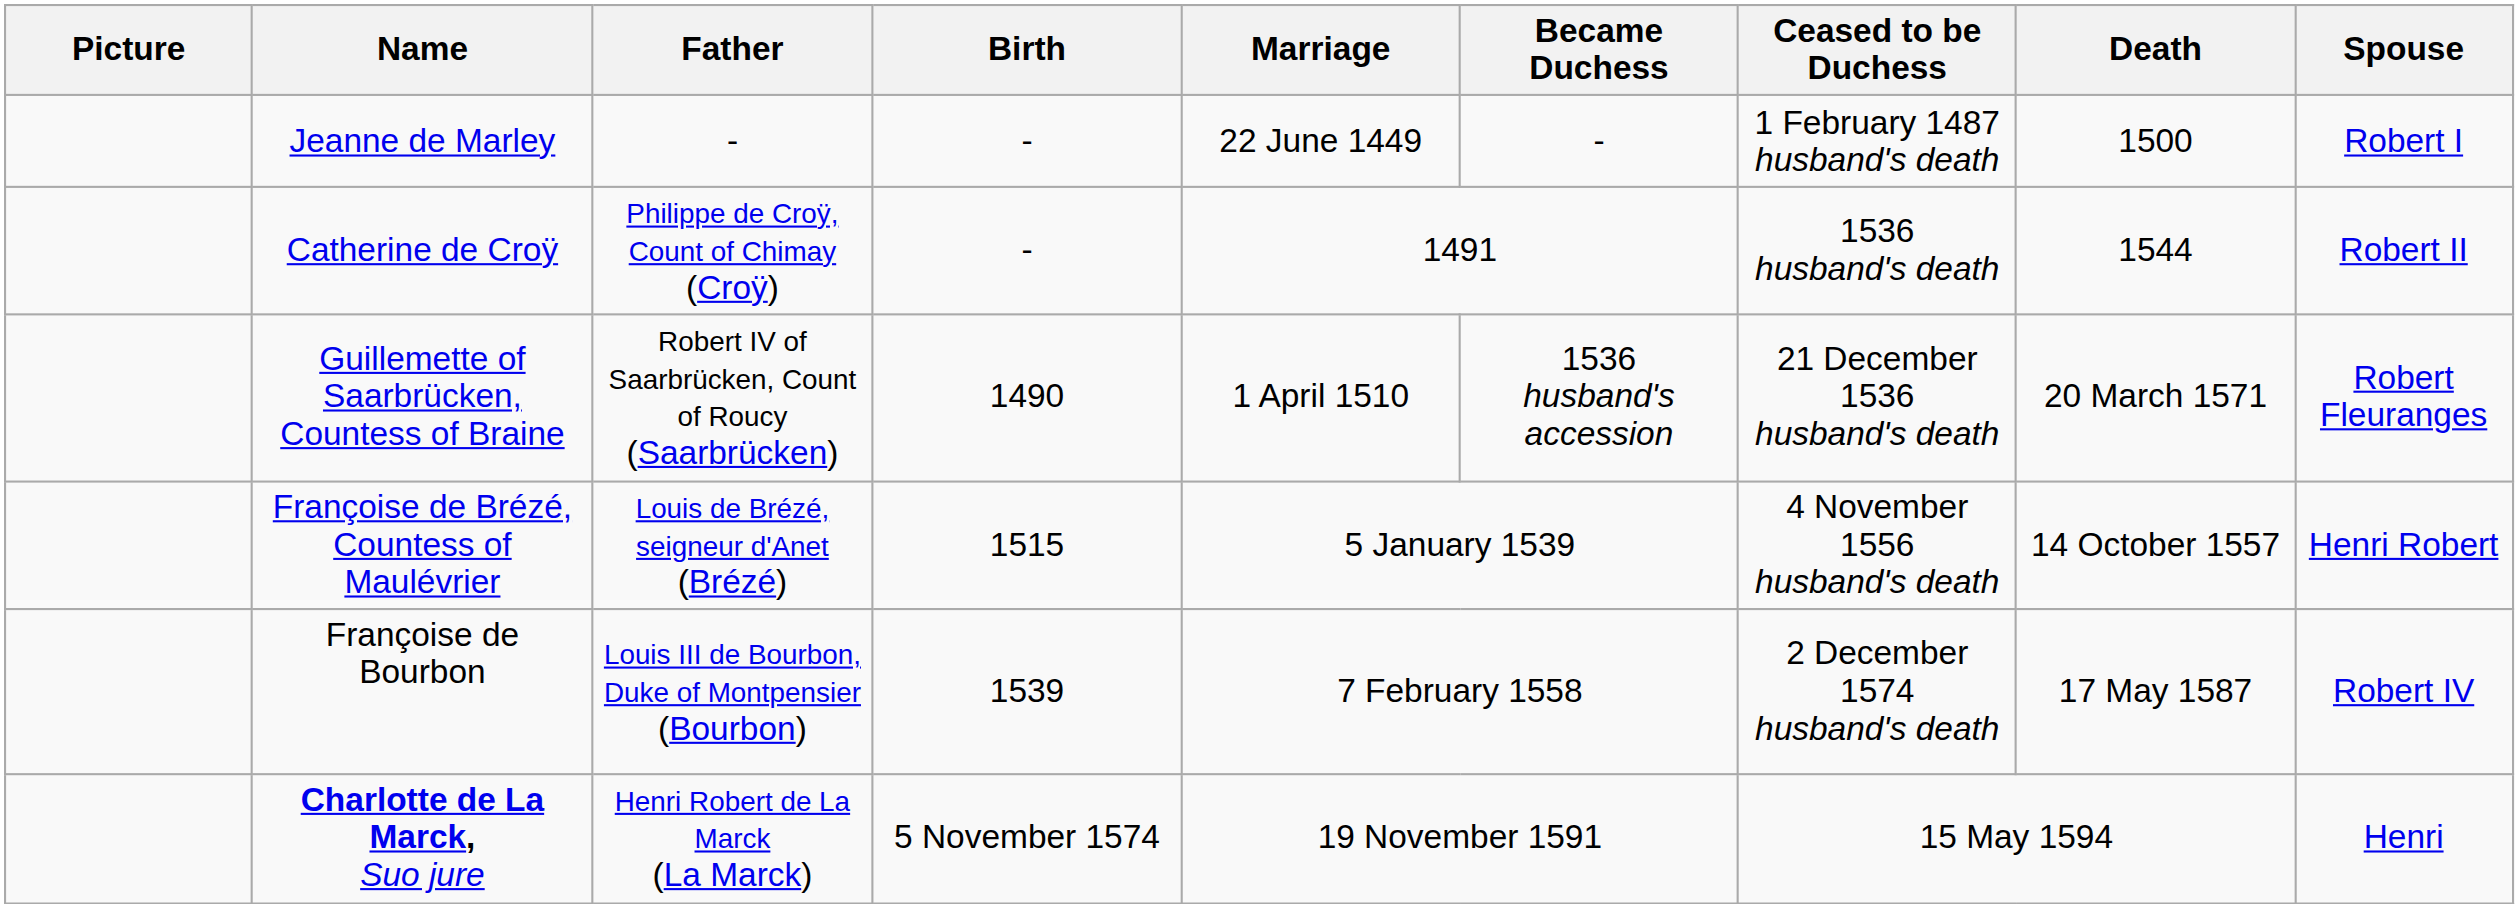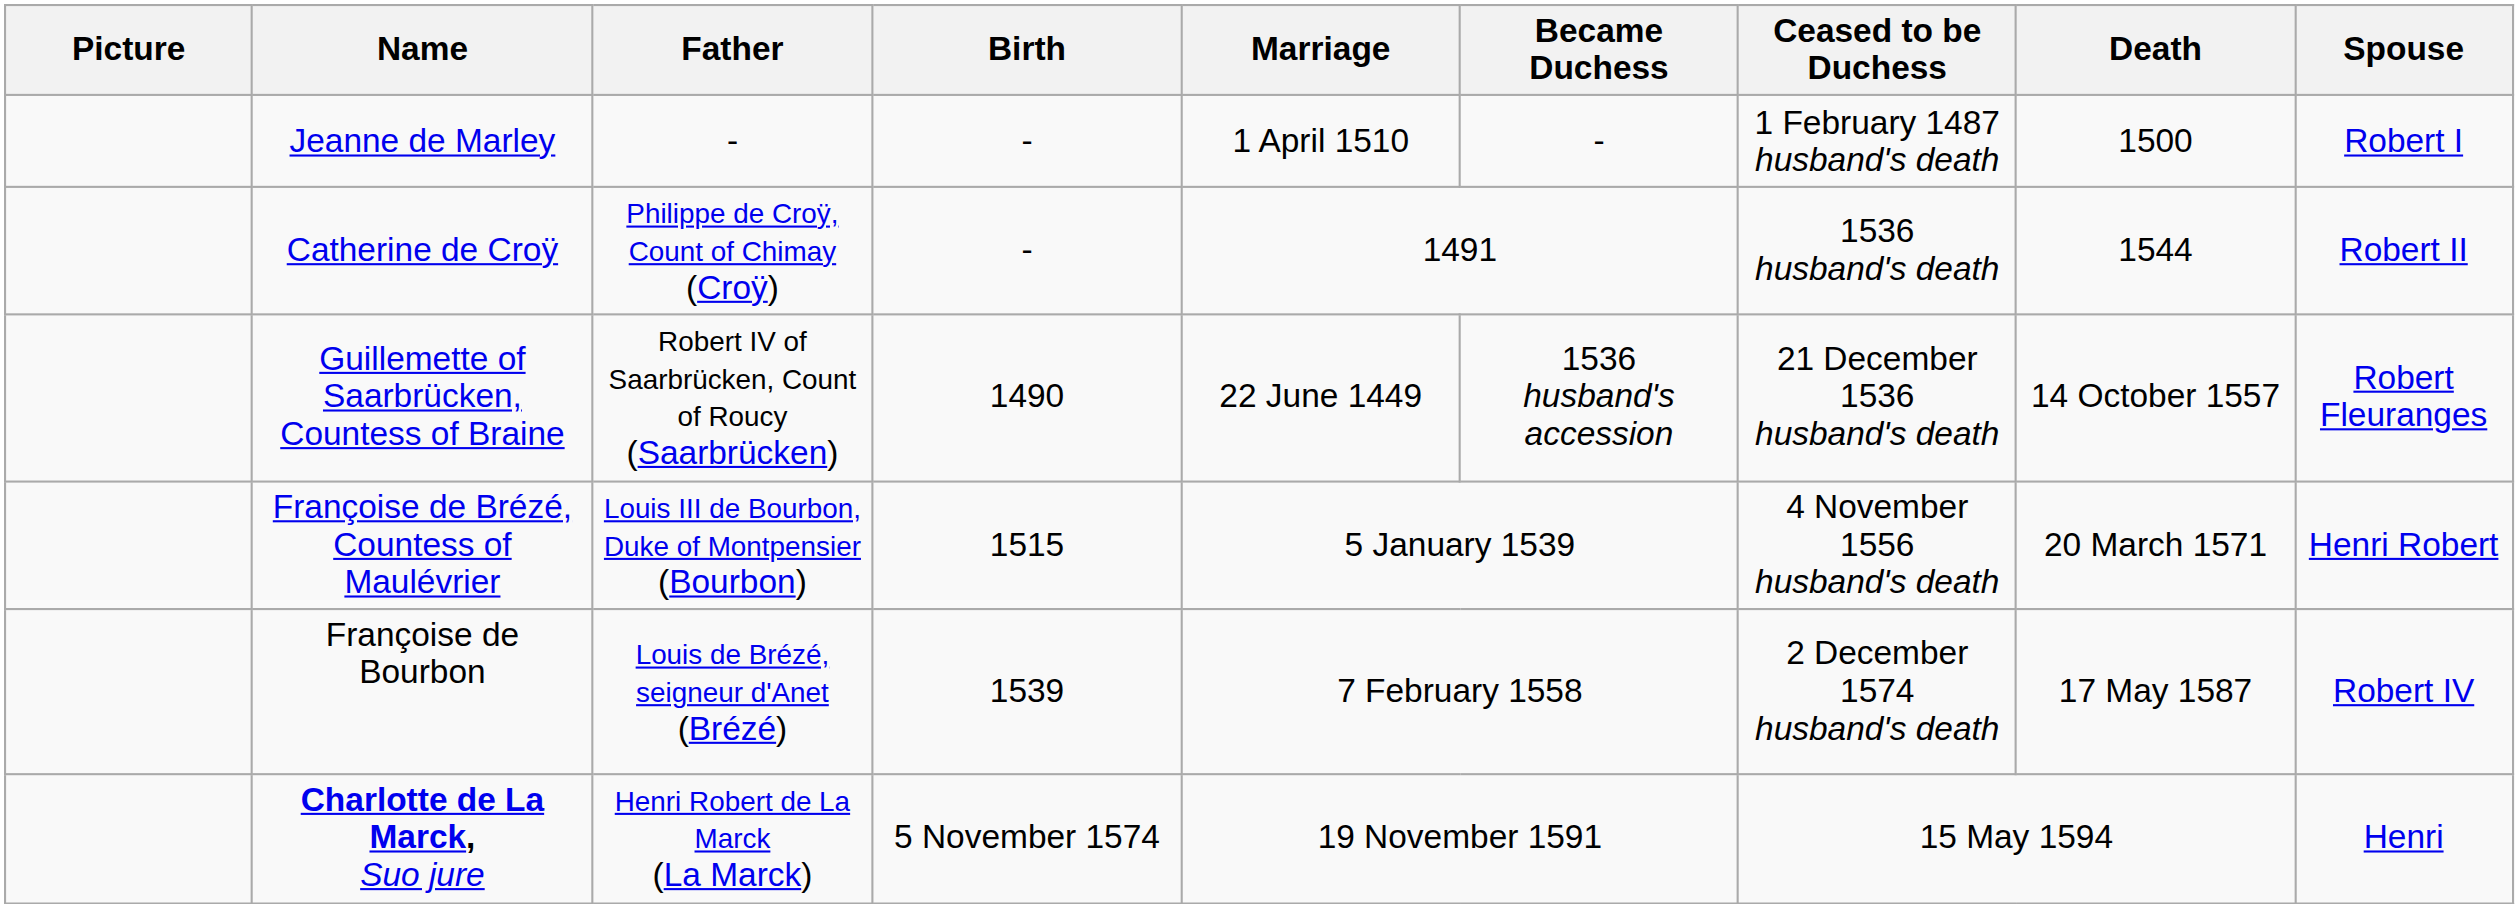 <table width=95% class="wikitable">
 <tr>
 <th width = "8%">Picture</th>
 <th width = "11%">Name</th>
 <th width = "9%">Father</th>
 <th width = "10%">Birth</th>
 <th width = "9%">Marriage</th>
 <th width = "9%">Became Duchess</th>
 <th width = "9%">Ceased to be Duchess</th>
 <th width = "9%">Death</th>
 <th width = "6%">Spouse</th>
 </tr>
 <tr>
 <td align="center"></td>
 <td align="center"><a href='#'>Jeanne de Marley</a><br></td>
 <td align="center">-</td>
 <td align="center">-</td>
-<td align="center">22 June 1449</td>
+<td align="center">1 April 1510</td>
 <td align="center">-</td>
 <td align="center">1 February 1487<br><em>husband's death</em></td>
 <td align="center">1500</td>
 <td align="center"><a href='#'>Robert I</a></td>
 </tr>
 <tr>
 <td align="center"></td>
 <td align="center"><a href='#'>Catherine de Croÿ</a><br></td>
 <td align="center"><small><a href='#'>Philippe de Croÿ, Count of Chimay</a> </small> <br>(<a href='#'>Croÿ</a>)</td>
 <td align="center">-</td>
 <td align="center" colspan="2">1491</td>
 <td align="center">1536<br><em>husband's death</em></td>
 <td align="center">1544</td>
 <td align="center"><a href='#'>Robert II</a></td>
 </tr>
 <tr>
 <td align="center"></td>
 <td align="center"><a href='#'>Guillemette of Saarbrücken, Countess of Braine</a><br></td>
 <td align="center"><small>Robert IV of Saarbrücken, Count of Roucy</small> <br>(<a href='#'>Saarbrücken</a>)</td>
 <td align="center">1490</td>
-<td align="center">1 April 1510</td>
+<td align="center">22 June 1449</td>
 <td align="center">1536<br><em>husband's accession</em></td>
 <td align="center">21 December 1536<br><em>husband's death</em></td>
-<td align="center">20 March 1571</td>
+<td align="center">14 October 1557</td>
 <td align="center"><a href='#'>Robert Fleuranges</a></td>
 </tr>
 <tr>
 <td align="center"></td>
 <td align="center"><a href='#'>Françoise de Brézé, Countess of Maulévrier</a><br></td>
-<td align="center"><small><a href='#'>Louis de Brézé, seigneur d'Anet</a></small> <br>(<a href='#'>Brézé</a>)</td>
+<td align="center"><small><a href='#'>Louis III de Bourbon, Duke of Montpensier</a></small> <br>(<a href='#'>Bourbon</a>)</td>
 <td align="center">1515</td>
 <td align="center" colspan="2">5 January 1539</td>
 <td align="center">4 November 1556<br><em>husband's death</em></td>
-<td align="center">14 October 1557</td>
+<td align="center">20 March 1571</td>
 <td align="center"><a href='#'>Henri Robert</a></td>
 </tr>
 <tr>
 <td align="center"></td>
 <td align="center">Françoise de Bourbon<br><br><br></td>
-<td align="center"><small><a href='#'>Louis III de Bourbon, Duke of Montpensier</a></small> <br>(<a href='#'>Bourbon</a>)</td>
+<td align="center"><small><a href='#'>Louis de Brézé, seigneur d'Anet</a></small> <br>(<a href='#'>Brézé</a>)</td>
 <td align="center">1539</td>
 <td align="center" colspan="2">7 February 1558</td>
 <td align="center">2 December 1574<br><em>husband's death</em></td>
 <td align="center">17 May 1587</td>
 <td align="center"><a href='#'>Robert IV</a></td>
 </tr>
 <tr>
 <td align="center"></td>
 <td align="center"><strong><a href='#'>Charlotte de La Marck</a>,</strong><br><em><a href='#'>Suo jure</a></em></td>
 <td align="center"><small><a href='#'>Henri Robert de La Marck</a></small><br> (<a href='#'>La Marck</a>)</td>
 <td align="center">5 November 1574</td>
 <td align="center" colspan="2">19 November 1591</td>
 <td align="center" colspan="2">15 May 1594</td>
 <td align="center"><a href='#'>Henri</a></td>
 </tr>
 <tr>
 </tr>
 </table>
